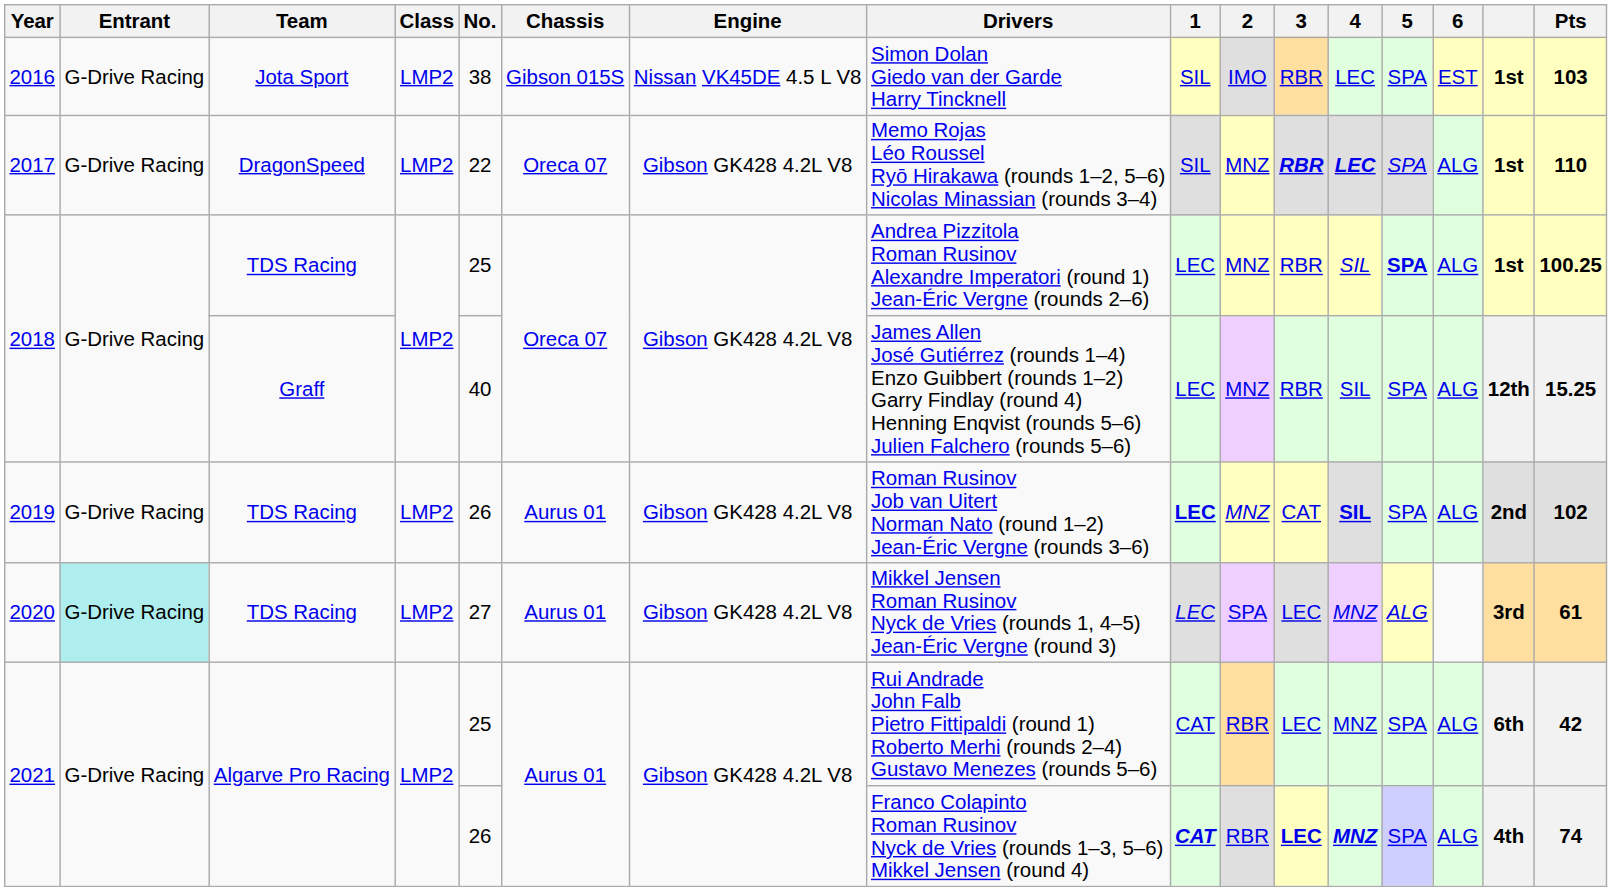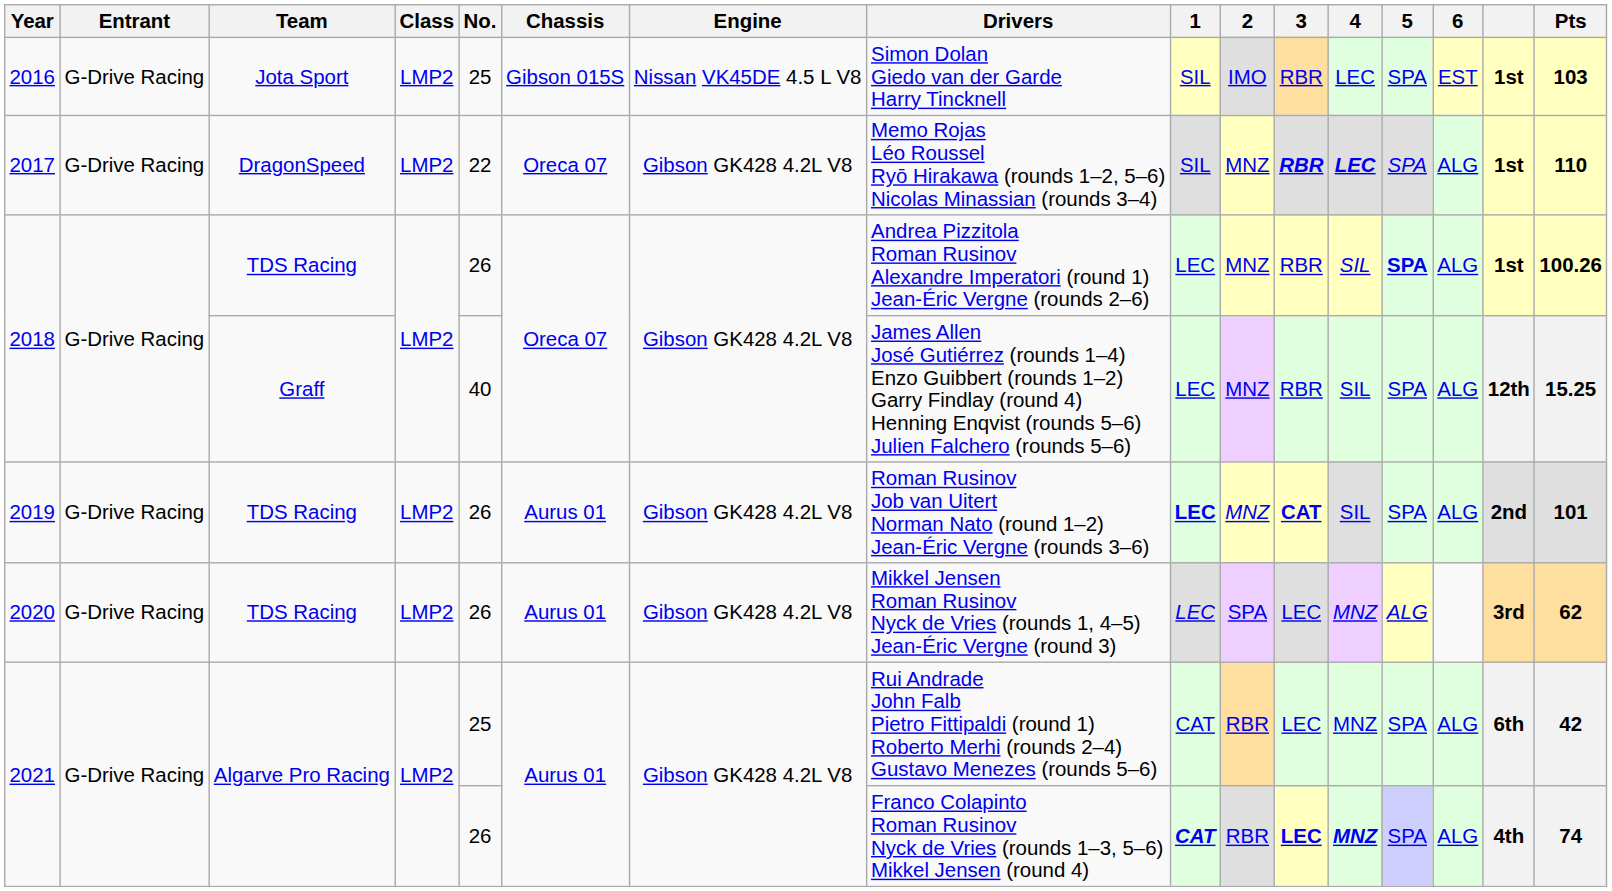 <table class="wikitable" style="font-size: 90%; text-align:center">
 <tr>
 <th>Year</th>
 <th>Entrant</th>
 <th>Team</th>
 <th>Class</th>
 <th>No.</th>
 <th>Chassis</th>
 <th>Engine</th>
 <th>Drivers</th>
 <th>1</th>
 <th>2</th>
 <th>3</th>
 <th>4</th>
 <th>5</th>
 <th>6</th>
 <th></th>
 <th>Pts</th>
 </tr>
 <tr>
 <td><a href='#'>2016</a></td>
 <td> G-Drive Racing</td>
 <td><a href='#'>Jota Sport</a></td>
 <td><a href='#'>LMP2</a></td>
-<td>38</td>
+<td>25</td>
 <td><a href='#'>Gibson 015S</a></td>
 <td><a href='#'>Nissan</a> <a href='#'>VK45DE</a> 4.5 L V8</td>
 <td align="left"> <a href='#'>Simon Dolan</a><br> <a href='#'>Giedo van der Garde</a><br> <a href='#'>Harry Tincknell</a></td>
 <td style="background:#FFFFBF;"><a href='#'>SIL</a><br></td>
 <td style="background:#DFDFDF;"><a href='#'>IMO</a><br></td>
 <td style="background:#FFDF9F;"><a href='#'>RBR</a><br></td>
 <td style="background:#DFFFDF;"><a href='#'>LEC</a><br></td>
 <td style="background:#DFFFDF;"><a href='#'>SPA</a><br></td>
 <td style="background:#FFFFBF;"><a href='#'>EST</a><br></td>
 <th style="background:#FFFFBF;">1st</th>
 <th style="background:#FFFFBF;">103</th>
 </tr>
 <tr>
 <td><a href='#'>2017</a></td>
 <td> G-Drive Racing</td>
 <td><a href='#'>DragonSpeed</a></td>
 <td><a href='#'>LMP2</a></td>
 <td>22</td>
 <td><a href='#'>Oreca 07</a></td>
 <td><a href='#'>Gibson</a> GK428 4.2L V8</td>
 <td align="left"> <a href='#'>Memo Rojas</a><br> <a href='#'>Léo Roussel</a><br> <a href='#'>Ryō Hirakawa</a> (rounds 1–2, 5–6)<br> <a href='#'>Nicolas Minassian</a> (rounds 3–4)</td>
 <td style="background:#DFDFDF;"><a href='#'>SIL</a><br></td>
 <td style="background:#FFFFBF;"><a href='#'>MNZ</a><br></td>
 <td style="background:#DFDFDF;"><strong><em><a href='#'>RBR</a></em></strong><br></td>
 <td style="background:#DFDFDF;"><strong><em><a href='#'>LEC</a></em><br></strong></td>
 <td style="background:#DFDFDF;"><em><a href='#'>SPA</a></em><br></td>
 <td style="background:#DFFFDF;"><a href='#'>ALG</a><br></td>
 <th style="background:#FFFFBF;">1st</th>
 <th style="background:#FFFFBF;">110</th>
 </tr>
 <tr>
 <td rowspan="2"><a href='#'>2018</a></td>
 <td rowspan="2"> G-Drive Racing</td>
 <td><a href='#'>TDS Racing</a></td>
 <td rowspan="2"><a href='#'>LMP2</a></td>
-<td>25</td>
+<td>26</td>
 <td rowspan="2"><a href='#'>Oreca 07</a></td>
 <td rowspan="2"><a href='#'>Gibson</a> GK428 4.2L V8</td>
 <td align="left"> <a href='#'>Andrea Pizzitola</a><br> <a href='#'>Roman Rusinov</a><br> <a href='#'>Alexandre Imperatori</a> (round 1)<br> <a href='#'>Jean-Éric Vergne</a> (rounds 2–6)</td>
 <td style="background:#DFFFDF;"><a href='#'>LEC</a><br></td>
 <td style="background:#FFFFBF;"><a href='#'>MNZ</a><br></td>
 <td style="background:#FFFFBF;"><a href='#'>RBR</a><br></td>
 <td style="background:#FFFFBF;"><em><a href='#'>SIL</a></em><br></td>
 <td style="background:#DFFFDF;"><strong><a href='#'>SPA</a></strong><br></td>
 <td style="background:#DFFFDF;"><a href='#'>ALG</a><br></td>
 <th style="background:#FFFFBF;">1st</th>
-<th style="background:#FFFFBF;">100.25</th>
+<th style="background:#FFFFBF;">100.26</th>
 </tr>
 <tr>
 <td><a href='#'>Graff</a></td>
 <td>40</td>
 <td align="left"> <a href='#'>James Allen</a><br> <a href='#'>José Gutiérrez</a> (rounds 1–4)<br> Enzo Guibbert (rounds 1–2)<br> Garry Findlay (round 4)<br> Henning Enqvist (rounds 5–6)<br> <a href='#'>Julien Falchero</a> (rounds 5–6)</td>
 <td style="background:#DFFFDF;"><a href='#'>LEC</a><br></td>
 <td style="background:#EFCFFF;"><a href='#'>MNZ</a><br></td>
 <td style="background:#DFFFDF;"><a href='#'>RBR</a><br></td>
 <td style="background:#DFFFDF;"><a href='#'>SIL</a><br></td>
 <td style="background:#DFFFDF;"><a href='#'>SPA</a><br></td>
 <td style="background:#DFFFDF;"><a href='#'>ALG</a><br></td>
 <th>12th</th>
 <th>15.25</th>
 </tr>
 <tr>
 <td><a href='#'>2019</a></td>
 <td> G-Drive Racing</td>
 <td><a href='#'>TDS Racing</a></td>
 <td><a href='#'>LMP2</a></td>
 <td>26</td>
 <td><a href='#'>Aurus 01</a></td>
 <td><a href='#'>Gibson</a> GK428 4.2L V8</td>
 <td align="left"> <a href='#'>Roman Rusinov</a><br> <a href='#'>Job van Uitert</a><br> <a href='#'>Norman Nato</a> (round 1–2)<br> <a href='#'>Jean-Éric Vergne</a> (rounds 3–6)</td>
 <td style="background:#DFFFDF;"><strong><a href='#'>LEC</a></strong><br></td>
 <td style="background:#FFFFBF;"><em><a href='#'>MNZ</a></em><br></td>
-<td style="background:#FFFFBF;"><a href='#'>CAT</a><br></td>
-<td style="background:#DFDFDF;"><strong><a href='#'>SIL</a><br></strong></td>
+<td style="background:#FFFFBF;"><strong><a href='#'>CAT</a><br></strong></td>
+<td style="background:#DFDFDF;"><a href='#'>SIL</a><br></td>
 <td style="background:#DFFFDF;"><a href='#'>SPA</a><br></td>
 <td style="background:#DFFFDF;"><a href='#'>ALG</a><br></td>
 <th style="background:#DFDFDF;">2nd</th>
-<th style="background:#DFDFDF;">102</th>
+<th style="background:#DFDFDF;">101</th>
 </tr>
 <tr>
 <td><a href='#'>2020</a></td>
-<td style="background: paleturquoise;"> G-Drive Racing</td>
+<td> G-Drive Racing</td>
 <td><a href='#'>TDS Racing</a></td>
 <td><a href='#'>LMP2</a></td>
-<td>27</td>
+<td>26</td>
 <td><a href='#'>Aurus 01</a></td>
 <td><a href='#'>Gibson</a> GK428 4.2L V8</td>
 <td align="left"> <a href='#'>Mikkel Jensen</a><br> <a href='#'>Roman Rusinov</a><br> <a href='#'>Nyck de Vries</a> (rounds 1, 4–5)<br> <a href='#'>Jean-Éric Vergne</a> (round 3)</td>
 <td style="background:#DFDFDF;"><em><a href='#'>LEC</a></em><br></td>
 <td style="background:#EFCFFF;"><a href='#'>SPA</a><br></td>
 <td style="background:#DFDFDF;"><a href='#'>LEC</a><br></td>
 <td style="background:#EFCFFF;"><em><a href='#'>MNZ</a></em><br></td>
 <td style="background:#FFFFBF;"><em><a href='#'>ALG</a></em><br></td>
 <td></td>
 <th style="background:#FFDF9F;">3rd</th>
-<th style="background:#FFDF9F;">61</th>
+<th style="background:#FFDF9F;">62</th>
 </tr>
 <tr>
 <td rowspan="2"><a href='#'>2021</a></td>
 <td rowspan="2"> G-Drive Racing</td>
 <td rowspan="2"><a href='#'>Algarve Pro Racing</a></td>
 <td rowspan="2"><a href='#'>LMP2</a></td>
 <td>25</td>
 <td rowspan="2"><a href='#'>Aurus 01</a></td>
 <td rowspan="2"><a href='#'>Gibson</a> GK428 4.2L V8</td>
 <td align="left"> <a href='#'>Rui Andrade</a><br> <a href='#'>John Falb</a><br> <a href='#'>Pietro Fittipaldi</a> (round 1)<br> <a href='#'>Roberto Merhi</a> (rounds 2–4)<br> <a href='#'>Gustavo Menezes</a> (rounds 5–6)</td>
 <td style="background:#DFFFDF;"><a href='#'>CAT</a><br></td>
 <td style="background:#FFDF9F;"><a href='#'>RBR</a><br></td>
 <td style="background:#DFFFDF;"><a href='#'>LEC</a><br></td>
 <td style="background:#DFFFDF;"><a href='#'>MNZ</a><br></td>
 <td style="background:#DFFFDF;"><a href='#'>SPA</a><br></td>
 <td style="background:#DFFFDF;"><a href='#'>ALG</a><br></td>
 <th>6th</th>
 <th>42</th>
 </tr>
 <tr>
 <td>26</td>
 <td align="left"> <a href='#'>Franco Colapinto</a><br> <a href='#'>Roman Rusinov</a><br> <a href='#'>Nyck de Vries</a> (rounds 1–3, 5–6)<br> <a href='#'>Mikkel Jensen</a> (round 4)</td>
 <td style="background:#DFFFDF;"><strong><em><a href='#'>CAT</a></em></strong><br></td>
 <td style="background:#DFDFDF;"><a href='#'>RBR</a><br></td>
 <td style="background:#FFFFBF;"><strong><a href='#'>LEC</a></strong><br></td>
 <td style="background:#DFFFDF;"><strong><em><a href='#'>MNZ</a></em></strong><br></td>
 <td style="background:#CFCFFF;"><a href='#'>SPA</a><br></td>
 <td style="background:#DFFFDF;"><a href='#'>ALG</a><br></td>
 <th>4th</th>
 <th>74</th>
 </tr>
 </table>
